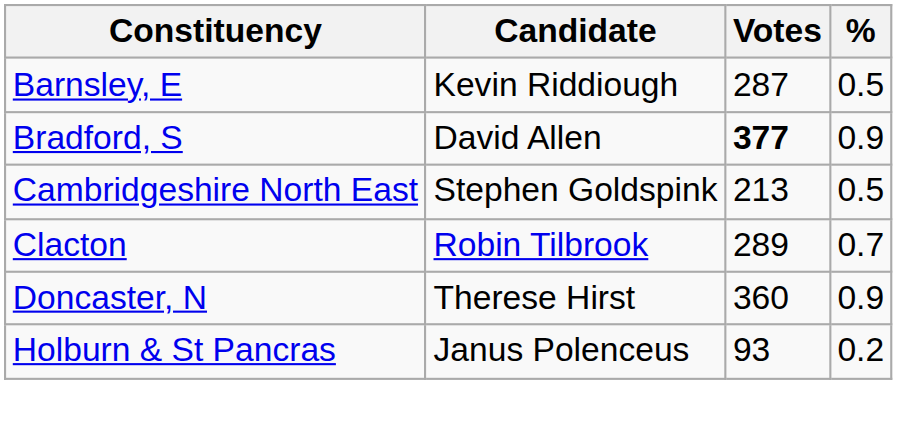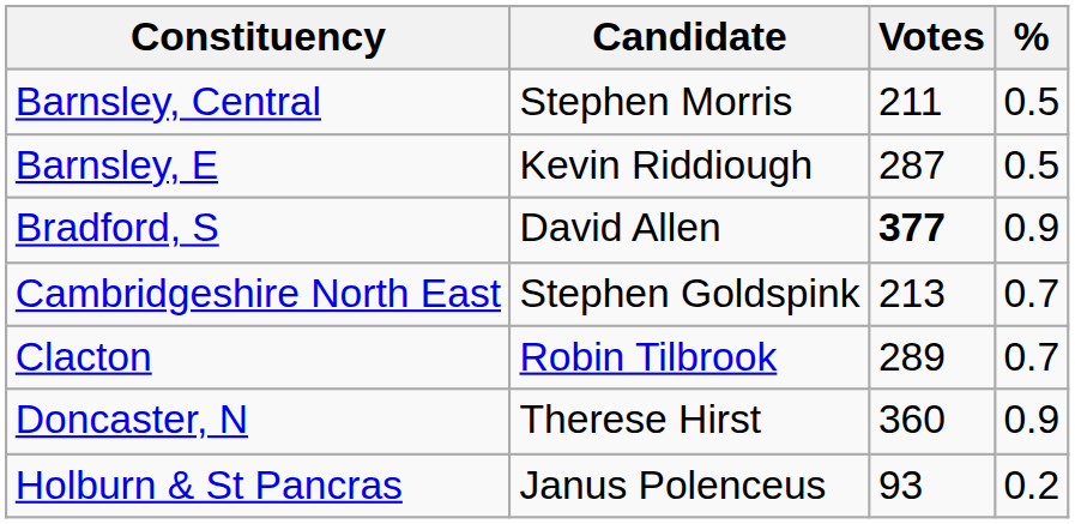 <table class="wikitable sortable">
 <tr>
 <th>Constituency</th>
 <th>Candidate</th>
 <th>Votes</th>
 <th>%</th>
+</tr>
+<tr>
+<td><a href='#'>Barnsley, Central</a></td>
+<td>Stephen Morris</td>
+<td>211</td>
+<td>0.5</td>
 </tr>
 <tr>
 <td><a href='#'>Barnsley, E</a></td>
 <td>Kevin Riddiough</td>
 <td>287</td>
 <td>0.5</td>
 </tr>
 <tr>
 <td><a href='#'>Bradford, S</a></td>
 <td>David Allen</td>
 <td><strong>377</strong></td>
 <td>0.9</td>
 </tr>
 <tr>
 <td><a href='#'>Cambridgeshire North East</a></td>
 <td>Stephen Goldspink</td>
 <td>213</td>
-<td>0.5</td>
+<td>0.7</td>
 </tr>
 <tr>
 <td><a href='#'>Clacton</a></td>
 <td><a href='#'>Robin Tilbrook</a></td>
 <td>289</td>
 <td>0.7</td>
 </tr>
 <tr>
 <td><a href='#'>Doncaster, N</a></td>
 <td>Therese Hirst</td>
 <td>360</td>
 <td>0.9</td>
 </tr>
 <tr>
 <td><a href='#'>Holburn & St Pancras</a></td>
 <td>Janus Polenceus</td>
 <td>93</td>
 <td>0.2</td>
 </tr>
 </table>
